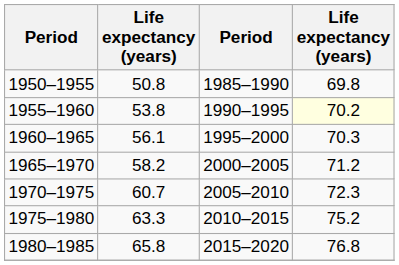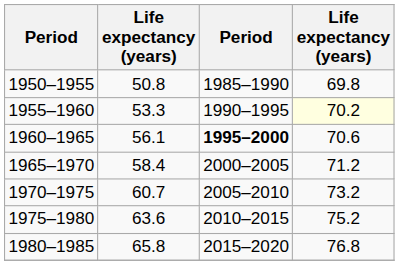 <table class="wikitable" style="text-align:center">
 <tr>
 <th>Period</th>
 <th>Life<br>expectancy<br>(years)</th>
 <th>Period</th>
 <th>Life<br>expectancy<br>(years)</th>
 </tr>
 <tr>
 <td>1950–1955</td>
 <td>50.8</td>
 <td>1985–1990</td>
 <td>69.8</td>
 </tr>
 <tr>
 <td>1955–1960</td>
-<td>53.8</td>
+<td>53.3</td>
 <td>1990–1995</td>
 <td style="background: lightyellow;">70.2</td>
 </tr>
 <tr>
 <td>1960–1965</td>
 <td>56.1</td>
-<td>1995–2000</td>
-<td>70.3</td>
+<td><strong>1995–2000</strong></td>
+<td>70.6</td>
 </tr>
 <tr>
 <td>1965–1970</td>
-<td>58.2</td>
+<td>58.4</td>
 <td>2000–2005</td>
 <td>71.2</td>
 </tr>
 <tr>
 <td>1970–1975</td>
 <td>60.7</td>
 <td>2005–2010</td>
-<td>72.3</td>
+<td>73.2</td>
 </tr>
 <tr>
 <td>1975–1980</td>
-<td>63.3</td>
+<td>63.6</td>
 <td>2010–2015</td>
 <td>75.2</td>
 </tr>
 <tr>
 <td>1980–1985</td>
 <td>65.8</td>
 <td>2015–2020</td>
 <td>76.8</td>
 </tr>
 <tr>
 </tr>
 </table>
